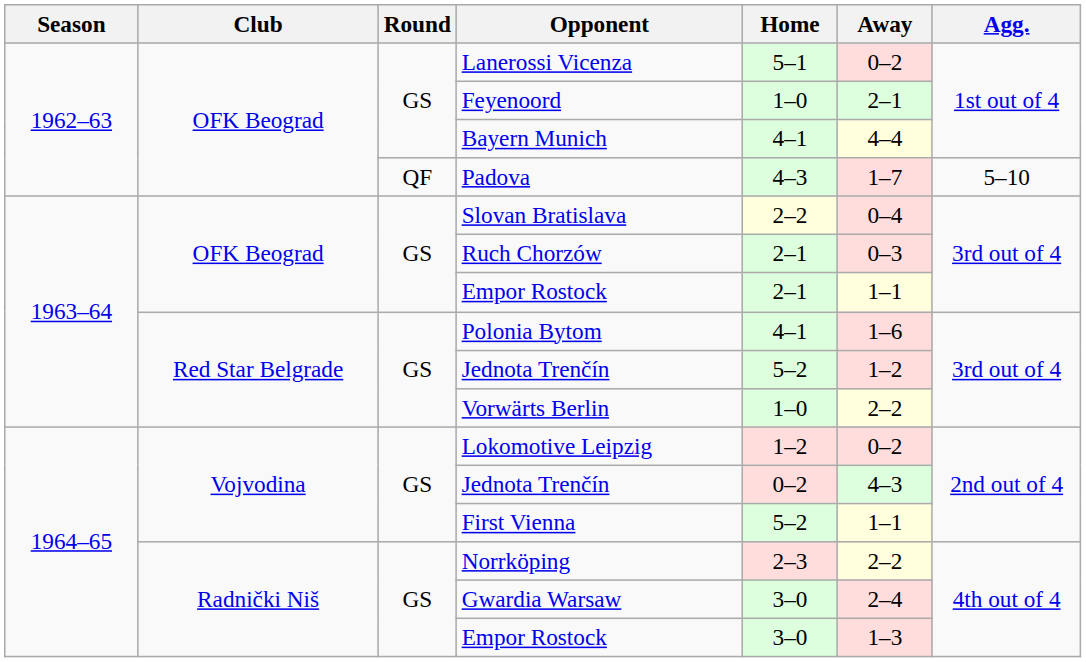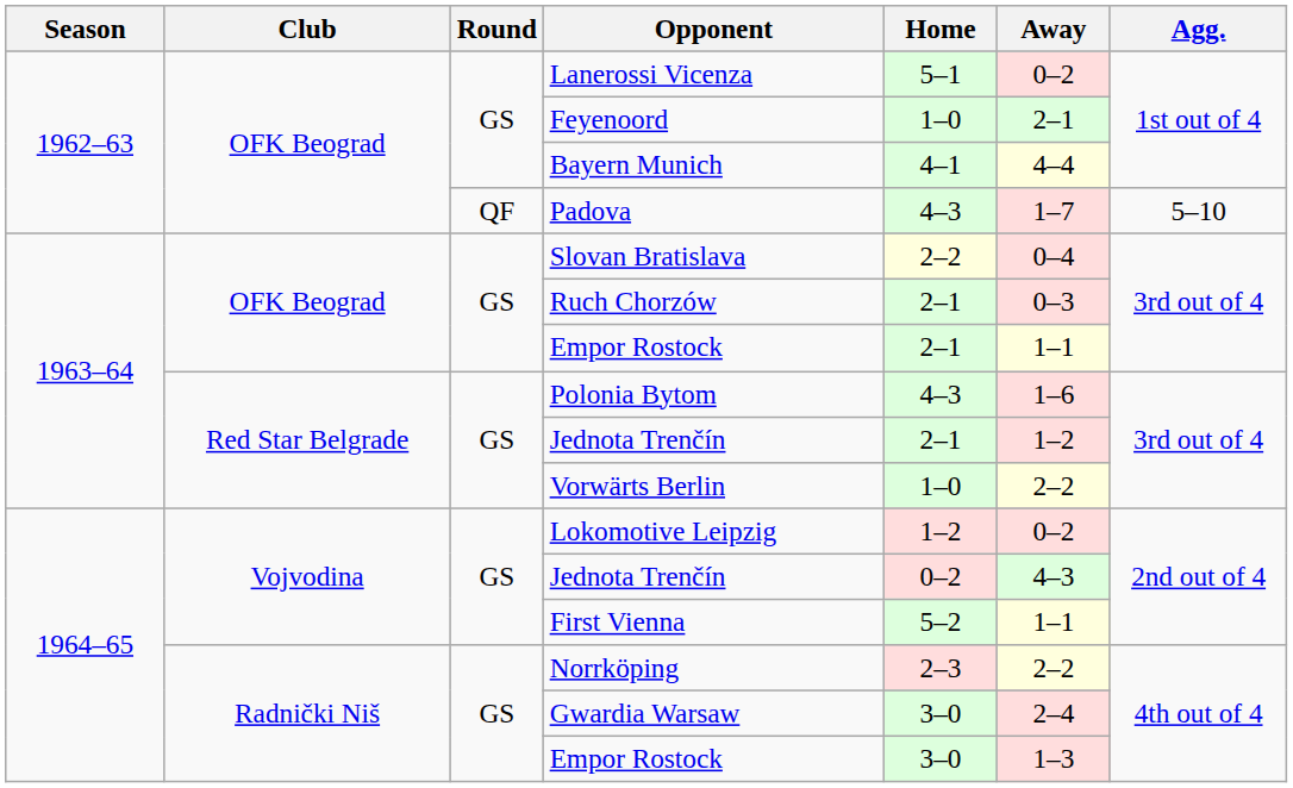 <table class="wikitable" style="font-size:95%; text-align: center;">
 <tr>
 <th width="80">Season</th>
 <th width="150">Club</th>
 <th width="30">Round</th>
 <th width="180">Opponent</th>
 <th width="55">Home</th>
 <th width="55">Away</th>
 <th width="90"><a href='#'>Agg.</a></th>
 </tr>
 <tr>
 <td rowspan=4><a href='#'>1962–63</a></td>
 <td rowspan=4><a href='#'>OFK Beograd</a></td>
 <td rowspan=3>GS</td>
 <td align="left"> <a href='#'>Lanerossi Vicenza</a></td>
 <td bgcolor="#ddffdd">5–1</td>
 <td bgcolor="#ffdddd">0–2</td>
 <td rowspan=3><a href='#'>1st out of 4</a></td>
 </tr>
 <tr>
 <td align="left"> <a href='#'>Feyenoord</a></td>
 <td bgcolor="#ddffdd">1–0</td>
 <td bgcolor="#ddffdd">2–1</td>
 </tr>
 <tr>
 <td align="left"> <a href='#'>Bayern Munich</a></td>
 <td bgcolor="#ddffdd">4–1</td>
 <td bgcolor="#ffffdd">4–4</td>
 </tr>
 <tr>
 <td>QF</td>
 <td align="left"> <a href='#'>Padova</a></td>
 <td bgcolor="#ddffdd">4–3</td>
 <td bgcolor="#ffdddd">1–7</td>
 <td>5–10</td>
 </tr>
 <tr>
 <td rowspan=6><a href='#'>1963–64</a></td>
 <td rowspan=3><a href='#'>OFK Beograd</a></td>
 <td rowspan=3>GS</td>
 <td align="left"> <a href='#'>Slovan Bratislava</a></td>
 <td bgcolor="#ffffdd">2–2</td>
 <td bgcolor="#ffdddd">0–4</td>
 <td rowspan=3><a href='#'>3rd out of 4</a></td>
 </tr>
 <tr>
 <td align="left"> <a href='#'>Ruch Chorzów</a></td>
 <td bgcolor="#ddffdd">2–1</td>
 <td bgcolor="#ffdddd">0–3</td>
 </tr>
 <tr>
 <td align="left"> <a href='#'>Empor Rostock</a></td>
 <td bgcolor="#ddffdd">2–1</td>
 <td bgcolor="#ffffdd">1–1</td>
 </tr>
 <tr>
 <td rowspan=3><a href='#'>Red Star Belgrade</a></td>
 <td rowspan=3>GS</td>
 <td align="left"> <a href='#'>Polonia Bytom</a></td>
-<td bgcolor="#ddffdd">4–1</td>
+<td bgcolor="#ddffdd">4–3</td>
 <td bgcolor="#ffdddd">1–6</td>
 <td rowspan=3><a href='#'>3rd out of 4</a></td>
 </tr>
 <tr>
 <td align="left"> <a href='#'>Jednota Trenčín</a></td>
-<td bgcolor="#ddffdd">5–2</td>
+<td bgcolor="#ddffdd">2–1</td>
 <td bgcolor="#ffdddd">1–2</td>
 </tr>
 <tr>
 <td align="left"> <a href='#'>Vorwärts Berlin</a></td>
 <td bgcolor="#ddffdd">1–0</td>
 <td bgcolor="#ffffdd">2–2</td>
 </tr>
 <tr>
 <td rowspan=6><a href='#'>1964–65</a></td>
 <td rowspan=3><a href='#'>Vojvodina</a></td>
 <td rowspan=3>GS</td>
 <td align="left"> <a href='#'>Lokomotive Leipzig</a></td>
 <td bgcolor="#ffdddd">1–2</td>
 <td bgcolor="#ffdddd">0–2</td>
 <td rowspan=3><a href='#'>2nd out of 4</a></td>
 </tr>
 <tr>
 <td align="left"> <a href='#'>Jednota Trenčín</a></td>
 <td bgcolor="#ffdddd">0–2</td>
 <td bgcolor="#ddffdd">4–3</td>
 </tr>
 <tr>
 <td align="left"> <a href='#'>First Vienna</a></td>
 <td bgcolor="#ddffdd">5–2</td>
 <td bgcolor="#ffffdd">1–1</td>
 </tr>
 <tr>
 <td rowspan=3><a href='#'>Radnički Niš</a></td>
 <td rowspan=3>GS</td>
 <td align="left"> <a href='#'>Norrköping</a></td>
 <td bgcolor="#ffdddd">2–3</td>
 <td bgcolor="#ffffdd">2–2</td>
 <td rowspan=3><a href='#'>4th out of 4</a></td>
 </tr>
 <tr>
 <td align="left"> <a href='#'>Gwardia Warsaw</a></td>
 <td bgcolor="#ddffdd">3–0</td>
 <td bgcolor="#ffdddd">2–4</td>
 </tr>
 <tr>
 <td align="left"> <a href='#'>Empor Rostock</a></td>
 <td bgcolor="#ddffdd">3–0</td>
 <td bgcolor="#ffdddd">1–3</td>
 </tr>
 </table>
